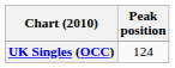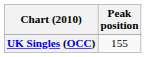 <table class="wikitable sortable plainrowheaders" style="text-align:center">
 <tr>
 <th>Chart (2010)</th>
 <th>Peak<br>position</th>
 </tr>
 <tr>
 </tr>
 <tr>
 <th scope="row"><a href='#'>UK Singles</a> (<a href='#'>OCC</a>)</th>
-<td>124</td>
+<td>155</td>
 </tr>
 </table>
